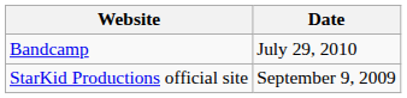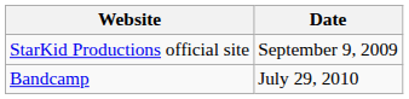 <table class="wikitable">
 <tr>
 <th>Website</th>
 <th>Date</th>
 </tr>
 <tr>
+<td><a href='#'>StarKid Productions</a> official site</td>
+<td>September 9, 2009</td>
+</tr>
+<tr>
 <td><a href='#'>Bandcamp</a></td>
 <td>July 29, 2010</td>
 </tr>
-<tr>
-<td><a href='#'>StarKid Productions</a> official site</td>
-<td>September 9, 2009</td>
-</tr>
 </table>
